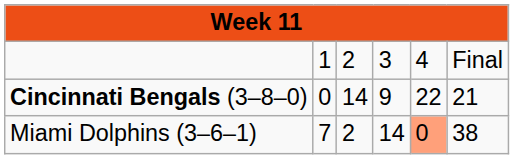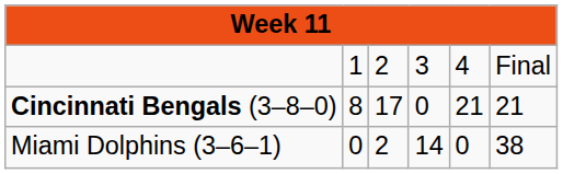 <table class="wikitable">
 <tr>
 <th colspan="60" style="background:#ed4e16;">Week 11</th>
 </tr>
 <tr>
 <td></td>
 <td>1</td>
 <td>2</td>
 <td>3</td>
 <td>4</td>
 <td>Final</td>
 </tr>
 <tr>
 <td><strong>Cincinnati Bengals</strong> (3–8–0)</td>
+<td>8</td>
+<td>17</td>
 <td>0</td>
-<td>14</td>
-<td>9</td>
-<td>22</td>
+<td>21</td>
 <td>21</td>
 </tr>
 <tr>
 <td>Miami Dolphins (3–6–1)</td>
-<td>7</td>
+<td>0</td>
 <td>2</td>
 <td>14</td>
-<td style="background: lightsalmon;">0</td>
+<td>0</td>
 <td>38</td>
 </tr>
 </table>
